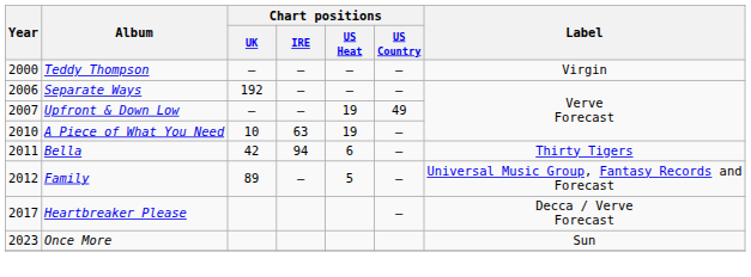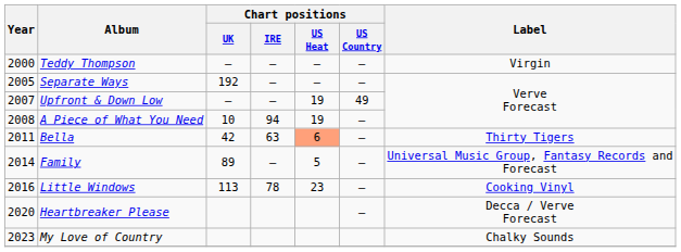 <table class="wikitable">
 <tr>
 <th rowspan="2">Year</th>
 <th rowspan="2">Album</th>
 <th colspan="4">Chart positions</th>
 <th rowspan="2">Label</th>
 </tr>
 <tr>
 <th width="45"><small><a href='#'>UK</a></small><br></th>
 <th width="45"><small><a href='#'>IRE</a></small></th>
 <th width="45"><small><a href='#'>US Heat</a></small></th>
 <th width="45"><small><a href='#'>US Country</a></small></th>
 </tr>
 <tr>
 <td>2000</td>
 <td><em><a href='#'>Teddy Thompson</a></em></td>
 <td align="center">—</td>
 <td align="center">—</td>
 <td align="center">—</td>
 <td align="center">—</td>
 <td align="center">Virgin</td>
 </tr>
 <tr>
-<td>2006</td>
+<td>2005</td>
 <td><em><a href='#'>Separate Ways</a></em></td>
 <td align="center">192</td>
 <td align="center">—</td>
 <td align="center">—</td>
 <td align="center">—</td>
 <td align="center" rowspan="3">Verve<br>Forecast</td>
 </tr>
 <tr>
 <td>2007</td>
 <td><em><a href='#'>Upfront & Down Low</a></em></td>
 <td align="center">—</td>
 <td align="center">—</td>
 <td align="center">19</td>
 <td align="center">49</td>
 </tr>
 <tr>
-<td>2010</td>
+<td>2008</td>
 <td><em><a href='#'>A Piece of What You Need</a></em></td>
 <td align="center">10</td>
-<td align="center">63</td>
+<td align="center">94</td>
 <td align="center">19</td>
 <td align="center">—</td>
 </tr>
 <tr>
 <td>2011</td>
 <td><em><a href='#'>Bella</a></em></td>
 <td align="center">42</td>
-<td align="center">94</td>
-<td align="center">6</td>
+<td align="center">63</td>
+<td align="center" style="background: lightsalmon;">6</td>
 <td align="center">—</td>
 <td align="center"><a href='#'>Thirty Tigers</a></td>
 </tr>
 <tr>
-<td>2012</td>
+<td>2014</td>
 <td><em><a href='#'>Family</a></em> </td>
 <td align="center">89</td>
 <td align="center">—</td>
 <td align="center">5</td>
 <td align="center">—</td>
 <td align="center"><a href='#'>Universal Music Group</a>, <a href='#'>Fantasy Records</a> and<br>Forecast</td>
 </tr>
 <tr>
-<td>2017</td>
+<td>2016</td>
+<td><em><a href='#'>Little Windows</a></em> </td>
+<td align="center">113</td>
+<td align="center">78</td>
+<td align="center">23</td>
+<td align="center">—</td>
+<td align="center"><a href='#'>Cooking Vinyl</a></td>
+</tr>
+<tr>
+<td>2020</td>
 <td><em><a href='#'>Heartbreaker Please</a></em></td>
 <td align="center"></td>
 <td align="center"></td>
 <td align="center"></td>
 <td align="center">—</td>
 <td align="center">Decca / Verve<br>Forecast</td>
 </tr>
 <tr>
 <td>2023</td>
-<td><em>Once More</em> </td>
+<td><em>My Love of Country</em></td>
 <td align="center"></td>
 <td align="center"></td>
 <td align="center"></td>
 <td align="center"></td>
-<td align="center">Sun</td>
+<td align="center">Chalky Sounds</td>
 </tr>
 <tr>
 </tr>
 </table>
